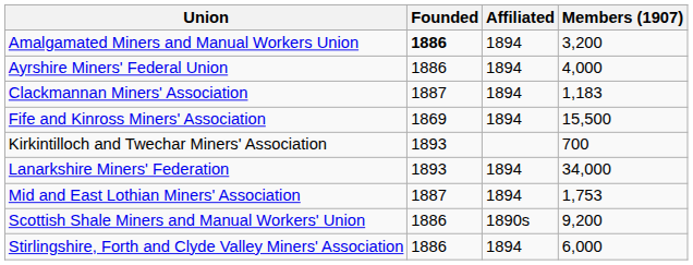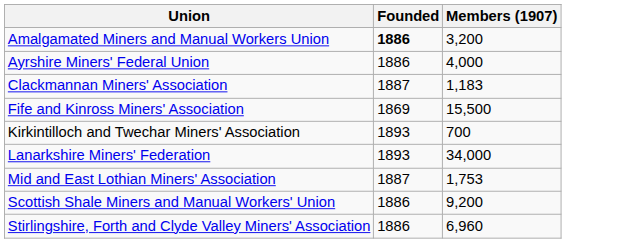 <table class="wikitable sortable">
 <tr>
 <th>Union</th>
 <th>Founded</th>
-<th>Affiliated</th>
 <th>Members (1907)</th>
 </tr>
 <tr>
 <td><a href='#'>Amalgamated Miners and Manual Workers Union</a></td>
 <td><strong>1886</strong></td>
-<td>1894</td>
 <td>3,200</td>
 </tr>
 <tr>
 <td><a href='#'>Ayrshire Miners' Federal Union</a></td>
 <td>1886</td>
-<td>1894</td>
 <td>4,000</td>
 </tr>
 <tr>
 <td><a href='#'>Clackmannan Miners' Association</a></td>
 <td>1887</td>
-<td>1894</td>
 <td>1,183</td>
 </tr>
 <tr>
 <td><a href='#'>Fife and Kinross Miners' Association</a></td>
 <td>1869</td>
-<td>1894</td>
 <td>15,500</td>
 </tr>
 <tr>
 <td>Kirkintilloch and Twechar Miners' Association</td>
 <td>1893</td>
-<td></td>
 <td>700</td>
 </tr>
 <tr>
 <td><a href='#'>Lanarkshire Miners' Federation</a></td>
 <td>1893</td>
-<td>1894</td>
 <td>34,000</td>
 </tr>
 <tr>
 <td><a href='#'>Mid and East Lothian Miners' Association</a></td>
 <td>1887</td>
-<td>1894</td>
 <td>1,753</td>
 </tr>
 <tr>
 <td><a href='#'>Scottish Shale Miners and Manual Workers' Union</a></td>
 <td>1886</td>
-<td>1890s</td>
 <td>9,200</td>
 </tr>
 <tr>
 <td><a href='#'>Stirlingshire, Forth and Clyde Valley Miners' Association</a></td>
 <td>1886</td>
-<td>1894</td>
-<td>6,000</td>
+<td>6,960</td>
 </tr>
 </table>
